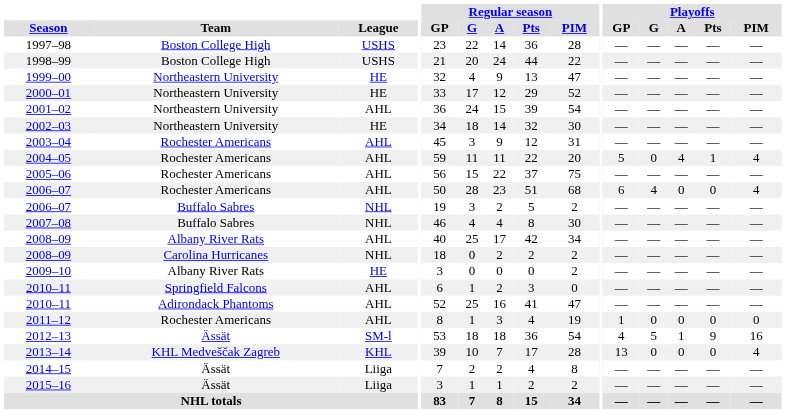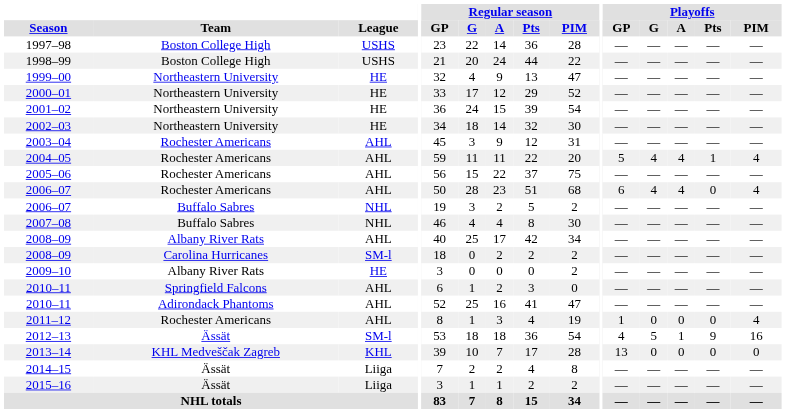 <table border="0" cellpadding="1" cellspacing="0" style="text-align:center; width:60em">
 <tr bgcolor="#e0e0e0">
 <th colspan="3" bgcolor="#ffffff"></th>
 <th rowspan="99" bgcolor="#ffffff"></th>
 <th colspan="5"><a href='#'>Regular season</a></th>
 <th rowspan="99" bgcolor="#ffffff"></th>
 <th colspan="5"><a href='#'>Playoffs</a></th>
 </tr>
 <tr bgcolor="#e0e0e0">
 <th><a href='#'>Season</a></th>
 <th>Team</th>
 <th>League</th>
 <th>GP</th>
 <th><a href='#'>G</a></th>
 <th><a href='#'>A</a></th>
 <th><a href='#'>Pts</a></th>
 <th><a href='#'>PIM</a></th>
 <th>GP</th>
 <th>G</th>
 <th>A</th>
 <th>Pts</th>
 <th>PIM</th>
 </tr>
 <tr align="center">
 <td>1997–98</td>
 <td><a href='#'>Boston College High</a></td>
 <td><a href='#'>USHS</a></td>
 <td>23</td>
 <td>22</td>
 <td>14</td>
 <td>36</td>
 <td>28</td>
 <td>—</td>
 <td>—</td>
 <td>—</td>
 <td>—</td>
 <td>—</td>
 </tr>
 <tr align="center" bgcolor="#f0f0f0">
 <td>1998–99</td>
 <td>Boston College High</td>
 <td>USHS</td>
 <td>21</td>
 <td>20</td>
 <td>24</td>
 <td>44</td>
 <td>22</td>
 <td>—</td>
 <td>—</td>
 <td>—</td>
 <td>—</td>
 <td>—</td>
 </tr>
 <tr align="center">
 <td><a href='#'>1999–00</a></td>
 <td><a href='#'>Northeastern University</a></td>
 <td><a href='#'>HE</a></td>
 <td>32</td>
 <td>4</td>
 <td>9</td>
 <td>13</td>
 <td>47</td>
 <td>—</td>
 <td>—</td>
 <td>—</td>
 <td>—</td>
 <td>—</td>
 </tr>
 <tr align="center" bgcolor="#f0f0f0">
 <td><a href='#'>2000–01</a></td>
 <td>Northeastern University</td>
 <td>HE</td>
 <td>33</td>
 <td>17</td>
 <td>12</td>
 <td>29</td>
 <td>52</td>
 <td>—</td>
 <td>—</td>
 <td>—</td>
 <td>—</td>
 <td>—</td>
 </tr>
 <tr align="center">
 <td><a href='#'>2001–02</a></td>
 <td>Northeastern University</td>
-<td>AHL</td>
+<td>HE</td>
 <td>36</td>
 <td>24</td>
 <td>15</td>
 <td>39</td>
 <td>54</td>
 <td>—</td>
 <td>—</td>
 <td>—</td>
 <td>—</td>
 <td>—</td>
 </tr>
 <tr align="center" bgcolor="#f0f0f0">
 <td><a href='#'>2002–03</a></td>
 <td>Northeastern University</td>
 <td>HE</td>
 <td>34</td>
 <td>18</td>
 <td>14</td>
 <td>32</td>
 <td>30</td>
 <td>—</td>
 <td>—</td>
 <td>—</td>
 <td>—</td>
 <td>—</td>
 </tr>
 <tr align="center">
 <td><a href='#'>2003–04</a></td>
 <td><a href='#'>Rochester Americans</a></td>
 <td><a href='#'>AHL</a></td>
 <td>45</td>
 <td>3</td>
 <td>9</td>
 <td>12</td>
 <td>31</td>
 <td>—</td>
 <td>—</td>
 <td>—</td>
 <td>—</td>
 <td>—</td>
 </tr>
 <tr align="center" bgcolor="#f0f0f0">
 <td><a href='#'>2004–05</a></td>
 <td>Rochester Americans</td>
 <td>AHL</td>
 <td>59</td>
 <td>11</td>
 <td>11</td>
 <td>22</td>
 <td>20</td>
 <td>5</td>
-<td>0</td>
+<td>4</td>
 <td>4</td>
 <td>1</td>
 <td>4</td>
 </tr>
 <tr align="center">
 <td><a href='#'>2005–06</a></td>
 <td>Rochester Americans</td>
 <td>AHL</td>
 <td>56</td>
 <td>15</td>
 <td>22</td>
 <td>37</td>
 <td>75</td>
 <td>—</td>
 <td>—</td>
 <td>—</td>
 <td>—</td>
 <td>—</td>
 </tr>
 <tr align="center" bgcolor="f0f0f0">
 <td><a href='#'>2006–07</a></td>
 <td>Rochester Americans</td>
 <td>AHL</td>
 <td>50</td>
 <td>28</td>
 <td>23</td>
 <td>51</td>
 <td>68</td>
 <td>6</td>
 <td>4</td>
-<td>0</td>
+<td>4</td>
 <td>0</td>
 <td>4</td>
 </tr>
 <tr align="center">
 <td><a href='#'>2006–07</a></td>
 <td><a href='#'>Buffalo Sabres</a></td>
 <td><a href='#'>NHL</a></td>
 <td>19</td>
 <td>3</td>
 <td>2</td>
 <td>5</td>
 <td>2</td>
 <td>—</td>
 <td>—</td>
 <td>—</td>
 <td>—</td>
 <td>—</td>
 </tr>
 <tr align="center" bgcolor="#f0f0f0">
 <td><a href='#'>2007–08</a></td>
 <td>Buffalo Sabres</td>
 <td>NHL</td>
 <td>46</td>
 <td>4</td>
 <td>4</td>
 <td>8</td>
 <td>30</td>
 <td>—</td>
 <td>—</td>
 <td>—</td>
 <td>—</td>
 <td>—</td>
 </tr>
 <tr align="center">
 <td><a href='#'>2008–09</a></td>
 <td><a href='#'>Albany River Rats</a></td>
 <td>AHL</td>
 <td>40</td>
 <td>25</td>
 <td>17</td>
 <td>42</td>
 <td>34</td>
 <td>—</td>
 <td>—</td>
 <td>—</td>
 <td>—</td>
 <td>—</td>
 </tr>
 <tr align="center" bgcolor="f0f0f0">
 <td><a href='#'>2008–09</a></td>
 <td><a href='#'>Carolina Hurricanes</a></td>
-<td>NHL</td>
+<td><a href='#'>SM-l</a></td>
 <td>18</td>
 <td>0</td>
 <td>2</td>
 <td>2</td>
 <td>2</td>
 <td>—</td>
 <td>—</td>
 <td>—</td>
 <td>—</td>
 <td>—</td>
 </tr>
 <tr align="center">
 <td><a href='#'>2009–10</a></td>
 <td>Albany River Rats</td>
 <td><a href='#'>HE</a></td>
 <td>3</td>
 <td>0</td>
 <td>0</td>
 <td>0</td>
 <td>2</td>
 <td>—</td>
 <td>—</td>
 <td>—</td>
 <td>—</td>
 <td>—</td>
 </tr>
 <tr align="center" bgcolor="f0f0f0">
 <td><a href='#'>2010–11</a></td>
 <td><a href='#'>Springfield Falcons</a></td>
 <td>AHL</td>
 <td>6</td>
 <td>1</td>
 <td>2</td>
 <td>3</td>
 <td>0</td>
 <td>—</td>
 <td>—</td>
 <td>—</td>
 <td>—</td>
 <td>—</td>
 </tr>
 <tr align="center">
 <td><a href='#'>2010–11</a></td>
 <td><a href='#'>Adirondack Phantoms</a></td>
 <td>AHL</td>
 <td>52</td>
 <td>25</td>
 <td>16</td>
 <td>41</td>
 <td>47</td>
 <td>—</td>
 <td>—</td>
 <td>—</td>
 <td>—</td>
 <td>—</td>
 </tr>
 <tr align="center" bgcolor="f0f0f0">
 <td><a href='#'>2011–12</a></td>
 <td>Rochester Americans</td>
 <td>AHL</td>
 <td>8</td>
 <td>1</td>
 <td>3</td>
 <td>4</td>
 <td>19</td>
 <td>1</td>
 <td>0</td>
 <td>0</td>
 <td>0</td>
-<td>0</td>
+<td>4</td>
 </tr>
 <tr align="center">
 <td><a href='#'>2012–13</a></td>
 <td><a href='#'>Ässät</a></td>
 <td><a href='#'>SM-l</a></td>
 <td>53</td>
 <td>18</td>
 <td>18</td>
 <td>36</td>
 <td>54</td>
 <td>4</td>
 <td>5</td>
 <td>1</td>
 <td>9</td>
 <td>16</td>
 </tr>
 <tr align="center" bgcolor="f0f0f0">
 <td><a href='#'>2013–14</a></td>
 <td><a href='#'>KHL Medveščak Zagreb</a></td>
 <td><a href='#'>KHL</a></td>
 <td>39</td>
 <td>10</td>
 <td>7</td>
 <td>17</td>
 <td>28</td>
 <td>13</td>
 <td>0</td>
 <td>0</td>
 <td>0</td>
-<td>4</td>
+<td>0</td>
 </tr>
 <tr align="center">
 <td><a href='#'>2014–15</a></td>
 <td>Ässät</td>
 <td>Liiga</td>
 <td>7</td>
 <td>2</td>
 <td>2</td>
 <td>4</td>
 <td>8</td>
 <td>—</td>
 <td>—</td>
 <td>—</td>
 <td>—</td>
 <td>—</td>
 </tr>
 <tr align="center" bgcolor="f0f0f0">
 <td><a href='#'>2015–16</a></td>
 <td>Ässät</td>
 <td>Liiga</td>
 <td>3</td>
 <td>1</td>
 <td>1</td>
 <td>2</td>
 <td>2</td>
 <td>—</td>
 <td>—</td>
 <td>—</td>
 <td>—</td>
 <td>—</td>
 </tr>
 <tr align="center" bgcolor="#e0e0e0">
 <th colspan="3">NHL totals</th>
 <th>83</th>
 <th>7</th>
 <th>8</th>
 <th>15</th>
 <th>34</th>
 <th>—</th>
 <th>—</th>
 <th>—</th>
 <th>—</th>
 <th>—</th>
 </tr>
 </table>
